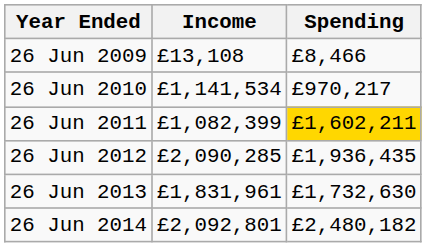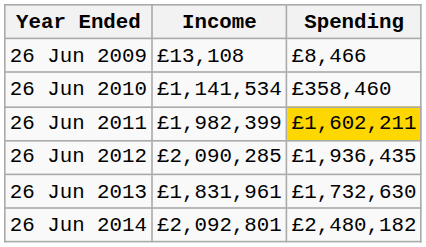 <table class="wikitable">
 <tr>
 <th>Year Ended</th>
 <th>Income</th>
 <th>Spending</th>
 </tr>
 <tr>
 <td>26 Jun 2009</td>
 <td>£13,108</td>
 <td>£8,466</td>
 </tr>
 <tr>
 <td>26 Jun 2010</td>
 <td>£1,141,534</td>
-<td>£970,217</td>
+<td>£358,460</td>
 </tr>
 <tr>
 <td>26 Jun 2011</td>
-<td>£1,082,399</td>
+<td>£1,982,399</td>
 <td style="background: gold;">£1,602,211</td>
 </tr>
 <tr>
 <td>26 Jun 2012</td>
 <td>£2,090,285</td>
 <td>£1,936,435</td>
 </tr>
 <tr>
 <td>26 Jun 2013</td>
 <td>£1,831,961</td>
 <td>£1,732,630</td>
 </tr>
 <tr>
 <td>26 Jun 2014</td>
 <td>£2,092,801</td>
 <td>£2,480,182</td>
 </tr>
 </table>
